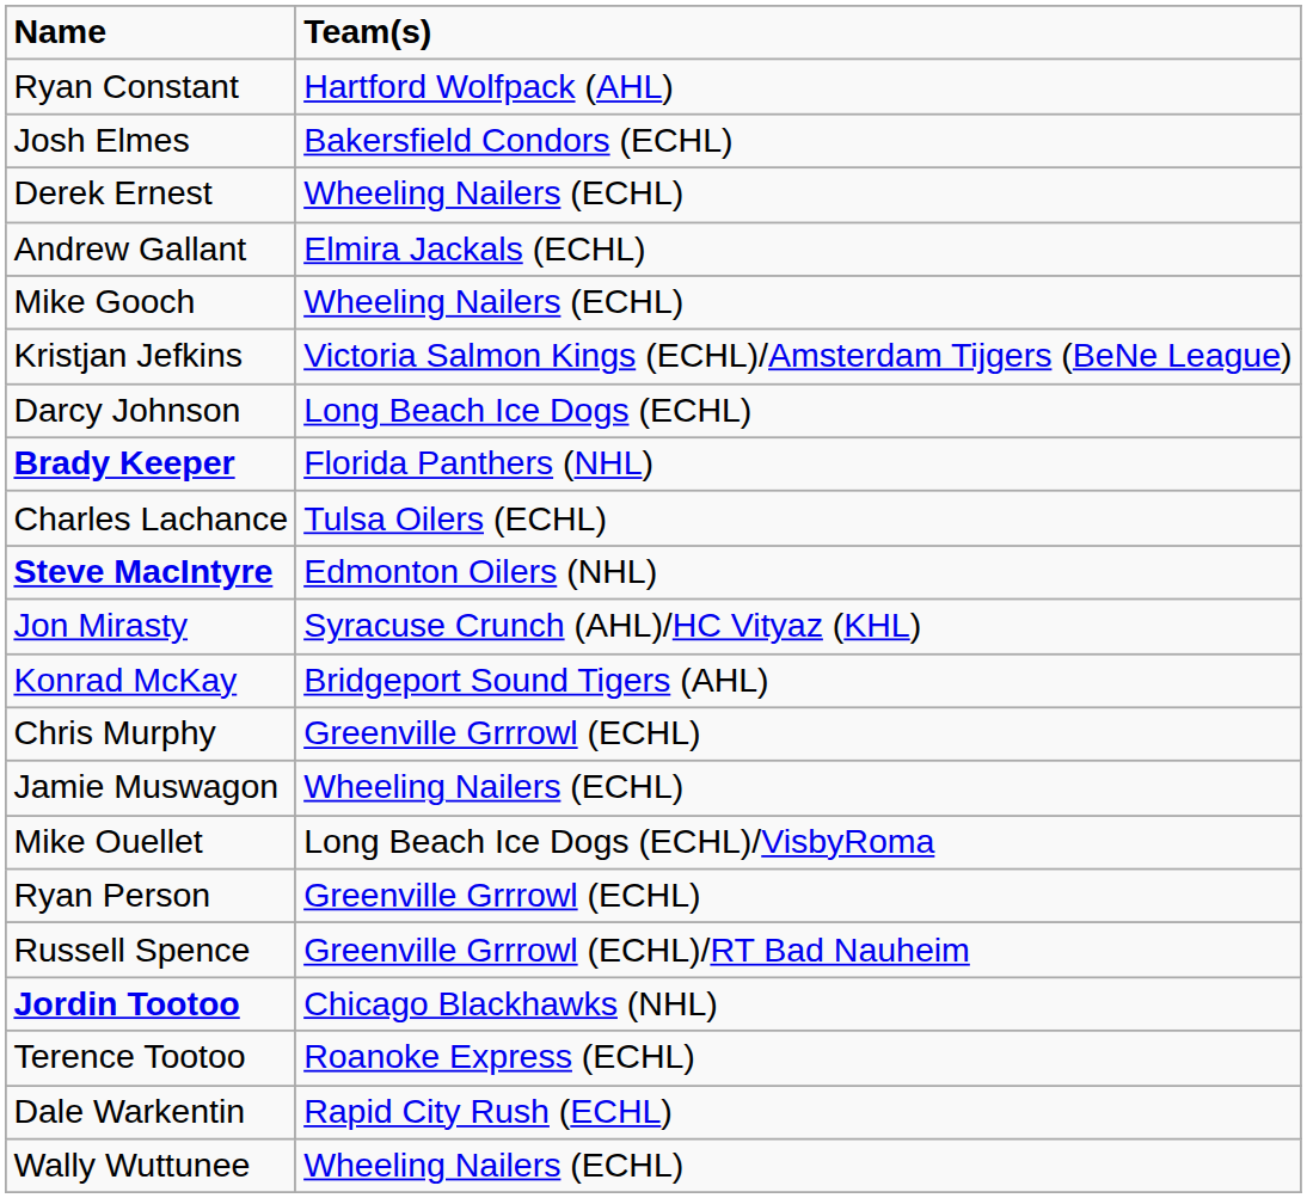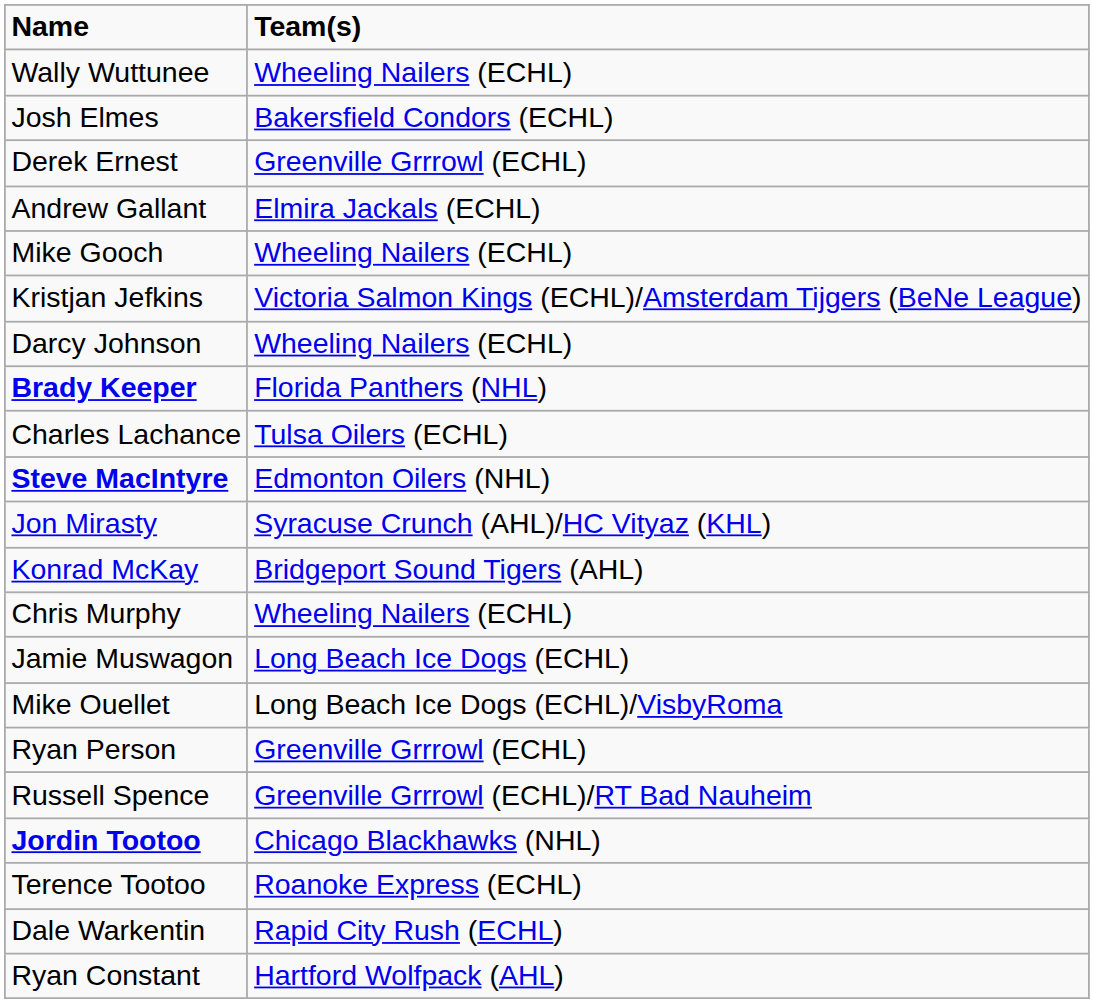 <table class="wikitable">
 <tr>
 <td><strong>Name</strong></td>
 <td><strong>Team(s)</strong></td>
 </tr>
 <tr>
-<td>Ryan Constant</td>
-<td><a href='#'>Hartford Wolfpack</a> (<a href='#'>AHL</a>)</td>
+<td>Wally Wuttunee</td>
+<td><a href='#'>Wheeling Nailers</a> (ECHL)</td>
 </tr>
 <tr>
 <td>Josh Elmes</td>
 <td><a href='#'>Bakersfield Condors</a> (ECHL)</td>
 </tr>
 <tr>
 <td>Derek Ernest</td>
-<td><a href='#'>Wheeling Nailers</a> (ECHL)</td>
+<td><a href='#'>Greenville Grrrowl</a> (ECHL)</td>
 </tr>
 <tr>
 <td>Andrew Gallant</td>
 <td><a href='#'>Elmira Jackals</a> (ECHL)</td>
 </tr>
 <tr>
 <td>Mike Gooch</td>
 <td><a href='#'>Wheeling Nailers</a> (ECHL)</td>
 </tr>
 <tr>
 <td>Kristjan Jefkins</td>
 <td><a href='#'>Victoria Salmon Kings</a> (ECHL)/<a href='#'>Amsterdam Tijgers</a> (<a href='#'>BeNe League</a>)</td>
 </tr>
 <tr>
 <td>Darcy Johnson</td>
-<td><a href='#'>Long Beach Ice Dogs</a> (ECHL)</td>
+<td><a href='#'>Wheeling Nailers</a> (ECHL)</td>
 </tr>
 <tr>
 <td><strong><a href='#'>Brady Keeper</a></strong></td>
 <td><a href='#'>Florida Panthers</a> (<a href='#'>NHL</a>)</td>
 </tr>
 <tr>
 <td>Charles Lachance</td>
 <td><a href='#'>Tulsa Oilers</a> (ECHL)</td>
 </tr>
 <tr>
 <td><strong><a href='#'>Steve MacIntyre</a></strong></td>
 <td><a href='#'>Edmonton Oilers</a> (NHL)</td>
 </tr>
 <tr>
 <td><a href='#'>Jon Mirasty</a></td>
 <td><a href='#'>Syracuse Crunch</a> (AHL)/<a href='#'>HC Vityaz</a> (<a href='#'>KHL</a>)</td>
 </tr>
 <tr>
 <td><a href='#'>Konrad McKay</a></td>
 <td><a href='#'>Bridgeport Sound Tigers</a> (AHL)</td>
 </tr>
 <tr>
 <td>Chris Murphy</td>
-<td><a href='#'>Greenville Grrrowl</a> (ECHL)</td>
+<td><a href='#'>Wheeling Nailers</a> (ECHL)</td>
 </tr>
 <tr>
 <td>Jamie Muswagon</td>
-<td><a href='#'>Wheeling Nailers</a> (ECHL)</td>
+<td><a href='#'>Long Beach Ice Dogs</a> (ECHL)</td>
 </tr>
 <tr>
 <td>Mike Ouellet</td>
 <td>Long Beach Ice Dogs (ECHL)/<a href='#'>VisbyRoma</a></td>
 </tr>
 <tr>
 <td>Ryan Person</td>
 <td><a href='#'>Greenville Grrrowl</a> (ECHL)</td>
 </tr>
 <tr>
 <td>Russell Spence</td>
 <td><a href='#'>Greenville Grrrowl</a> (ECHL)/<a href='#'>RT Bad Nauheim</a></td>
 </tr>
 <tr>
 <td><strong><a href='#'>Jordin Tootoo</a></strong></td>
 <td><a href='#'>Chicago Blackhawks</a> (NHL)</td>
 </tr>
 <tr>
 <td>Terence Tootoo</td>
 <td><a href='#'>Roanoke Express</a> (ECHL)</td>
 </tr>
 <tr>
 <td>Dale Warkentin</td>
 <td><a href='#'>Rapid City Rush</a> (<a href='#'>ECHL</a>)</td>
 </tr>
 <tr>
-<td>Wally Wuttunee</td>
-<td><a href='#'>Wheeling Nailers</a> (ECHL)</td>
+<td>Ryan Constant</td>
+<td><a href='#'>Hartford Wolfpack</a> (<a href='#'>AHL</a>)</td>
 </tr>
 </table>
